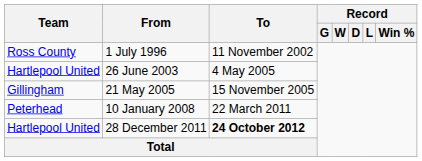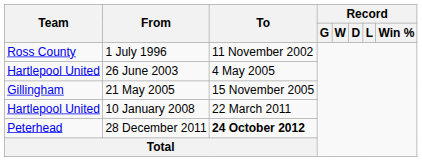 <table class="wikitable" style="text-align: center">
 <tr>
 <th rowspan=2>Team</th>
 <th rowspan=2>From</th>
 <th rowspan=2>To</th>
 <th colspan=5>Record</th>
 </tr>
 <tr>
 <th>G</th>
 <th>W</th>
 <th>D</th>
 <th>L</th>
 <th>Win %</th>
 </tr>
 <tr>
 <td align="left"><a href='#'>Ross County</a></td>
 <td align="left">1 July 1996</td>
 <td align="left">11 November 2002<br></td>
 </tr>
 <tr>
 <td align="left"><a href='#'>Hartlepool United</a></td>
 <td align="left">26 June 2003</td>
 <td align="left">4 May 2005<br></td>
 </tr>
 <tr>
 <td align="left"><a href='#'>Gillingham</a></td>
 <td align="left">21 May 2005</td>
 <td align="left">15 November 2005<br></td>
 </tr>
 <tr>
-<td align="left"><a href='#'>Peterhead</a></td>
+<td align="left"><a href='#'>Hartlepool United</a></td>
 <td align="left">10 January 2008</td>
 <td align="left">22 March 2011<br></td>
 </tr>
 <tr>
-<td align="left"><a href='#'>Hartlepool United</a></td>
+<td align="left"><a href='#'>Peterhead</a></td>
 <td align="left">28 December 2011</td>
 <td align="left"><strong>24 October 2012<br></strong></td>
 </tr>
 <tr>
 <th colspan=3>Total<br></th>
 </tr>
 </table>
